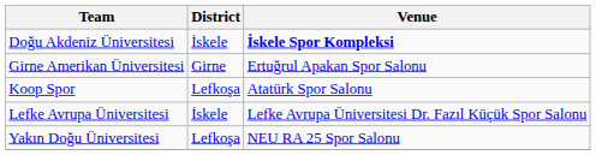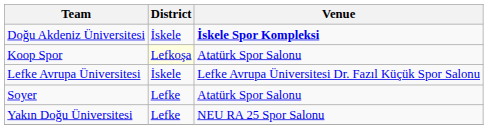 <table class="wikitable sortable" style="text-align: left;">
 <tr>
 <th>Team</th>
 <th>District</th>
 <th>Venue</th>
 </tr>
 <tr>
 <td><a href='#'>Doğu Akdeniz Üniversitesi</a></td>
 <td><a href='#'>İskele</a></td>
 <td><strong><a href='#'>İskele Spor Kompleksi</a></strong></td>
 </tr>
 <tr>
-<td><a href='#'>Girne Amerikan Üniversitesi</a></td>
-<td><a href='#'>Girne</a></td>
-<td><a href='#'>Ertuğrul Apakan Spor Salonu</a></td>
-</tr>
-<tr>
 <td><a href='#'>Koop Spor</a></td>
-<td><a href='#'>Lefkoşa</a></td>
+<td style="background: lightyellow;"><a href='#'>Lefkoşa</a></td>
 <td><a href='#'>Atatürk Spor Salonu</a></td>
 </tr>
 <tr>
 <td><a href='#'>Lefke Avrupa Üniversitesi</a></td>
 <td><a href='#'>İskele</a></td>
 <td><a href='#'>Lefke Avrupa Üniversitesi Dr. Fazıl Küçük Spor Salonu</a></td>
 </tr>
 <tr>
+<td><a href='#'>Soyer</a></td>
+<td><a href='#'>Lefke</a></td>
+<td><a href='#'>Atatürk Spor Salonu</a></td>
+</tr>
+<tr>
 <td><a href='#'>Yakın Doğu Üniversitesi</a></td>
-<td><a href='#'>Lefkoşa</a></td>
+<td><a href='#'>Lefke</a></td>
 <td><a href='#'>NEU RA 25 Spor Salonu</a></td>
 </tr>
 <tr>
 </tr>
 </table>
